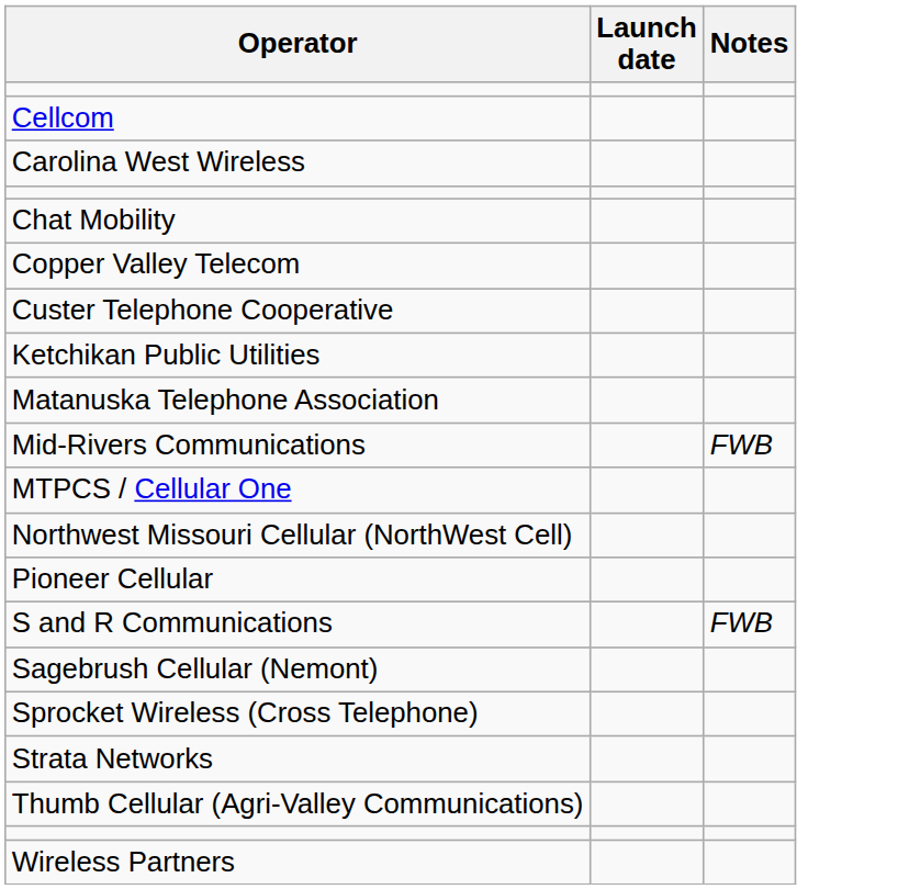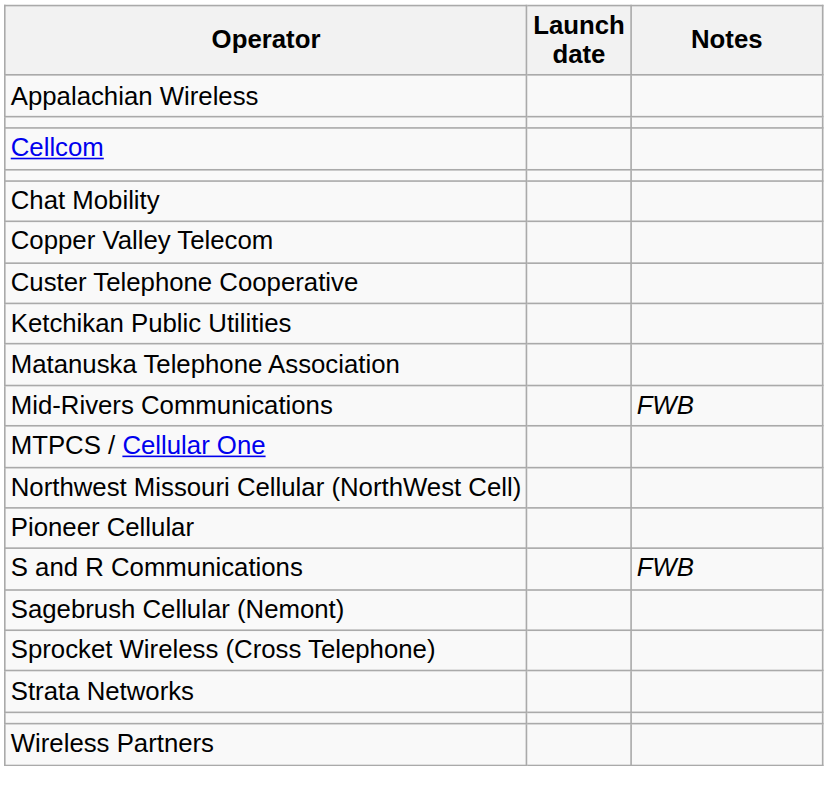 <table class="wikitable sortable" style="float:left; margin-right:3em">
 <tr>
 <th>Operator</th>
 <th>Launch<br>date</th>
 <th>Notes</th>
+</tr>
+<tr>
+<td>Appalachian Wireless</td>
+<td></td>
+<td style="width: 7em"></td>
 </tr>
 <tr>
 <td></td>
 <td></td>
 <td></td>
 </tr>
 <tr>
 <td><a href='#'>Cellcom</a></td>
-<td></td>
-<td></td>
-</tr>
-<tr>
-<td>Carolina West Wireless</td>
 <td></td>
 <td></td>
 </tr>
 <tr>
 <td></td>
 <td></td>
 <td></td>
 </tr>
 <tr>
 <td>Chat Mobility</td>
 <td></td>
 <td></td>
 </tr>
 <tr>
 <td>Copper Valley Telecom</td>
 <td></td>
 <td></td>
 </tr>
 <tr>
 <td>Custer Telephone Cooperative</td>
 <td></td>
 <td></td>
 </tr>
 <tr>
 <td>Ketchikan Public Utilities</td>
 <td></td>
 <td></td>
 </tr>
 <tr>
 <td>Matanuska Telephone Association</td>
 <td></td>
 <td></td>
 </tr>
 <tr>
 <td>Mid-Rivers Communications</td>
 <td></td>
 <td> <em>FWB</em></td>
 </tr>
 <tr>
 <td>MTPCS / <a href='#'>Cellular One</a></td>
 <td></td>
 <td></td>
 </tr>
 <tr>
 <td>Northwest Missouri Cellular (NorthWest Cell)</td>
 <td></td>
 <td></td>
 </tr>
 <tr>
 <td>Pioneer Cellular</td>
 <td></td>
 <td></td>
 </tr>
 <tr>
 <td>S and R Communications</td>
 <td></td>
 <td> <em>FWB</em></td>
 </tr>
 <tr>
 <td>Sagebrush Cellular (Nemont)</td>
 <td></td>
 <td></td>
 </tr>
 <tr>
 <td>Sprocket Wireless (Cross Telephone)</td>
 <td></td>
 <td></td>
 </tr>
 <tr>
 <td>Strata Networks</td>
 <td></td>
 <td></td>
 </tr>
 <tr>
-<td>Thumb Cellular (Agri-Valley Communications)</td>
-<td></td>
-<td></td>
-</tr>
-<tr>
 <td></td>
 <td></td>
 <td></td>
 </tr>
 <tr>
 <td>Wireless Partners</td>
 <td></td>
 <td></td>
 </tr>
 </table>
